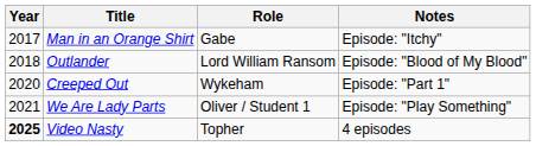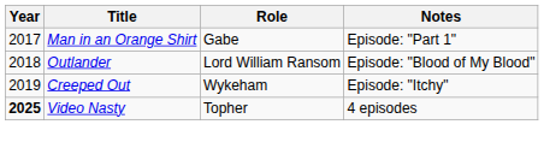 <table class="wikitable sortable">
 <tr>
 <th>Year</th>
 <th>Title</th>
 <th>Role</th>
 <th class="unsortable">Notes</th>
 </tr>
 <tr>
 <td>2017</td>
 <td><em><a href='#'>Man in an Orange Shirt</a></em></td>
 <td>Gabe</td>
-<td>Episode: "Itchy"</td>
+<td>Episode: "Part 1"</td>
 </tr>
 <tr>
 <td>2018</td>
 <td><em><a href='#'>Outlander</a></em></td>
 <td>Lord William Ransom</td>
 <td>Episode: "Blood of My Blood"</td>
 </tr>
 <tr>
-<td>2020</td>
+<td>2019</td>
 <td><em><a href='#'>Creeped Out</a></em></td>
 <td>Wykeham</td>
-<td>Episode: "Part 1"</td>
-</tr>
-<tr>
-<td>2021</td>
-<td><em><a href='#'>We Are Lady Parts</a></em></td>
-<td>Oliver / Student 1</td>
-<td>Episode: "Play Something"</td>
+<td>Episode: "Itchy"</td>
 </tr>
 <tr>
 <td><strong>2025</strong></td>
 <td><em><a href='#'>Video Nasty</a></em></td>
 <td>Topher</td>
 <td>4 episodes</td>
 </tr>
 </table>
